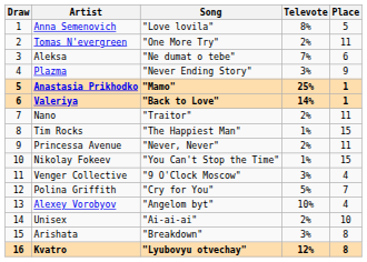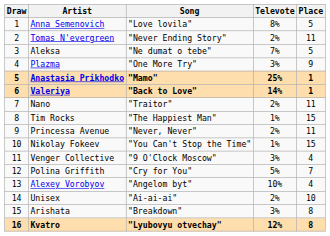 <table class="sortable wikitable" style="margin: 1em auto 1em auto; text-align:center">
 <tr>
 <th>Draw</th>
 <th>Artist</th>
 <th>Song</th>
 <th>Televote</th>
 <th>Place</th>
 </tr>
 <tr>
 <td>1</td>
 <td align="left"><a href='#'>Anna Semenovich</a></td>
 <td align="left">"Love lovila"</td>
 <td>8%</td>
 <td>5</td>
 </tr>
 <tr>
 <td>2</td>
 <td align="left"><a href='#'>Tomas N'evergreen</a></td>
-<td align="left">"One More Try"</td>
+<td align="left">"Never Ending Story"</td>
 <td>2%</td>
 <td>11</td>
 </tr>
 <tr>
 <td>3</td>
 <td align="left">Aleksa</td>
 <td align="left">"Ne dumat o tebe"</td>
 <td>7%</td>
-<td>6</td>
+<td>5</td>
 </tr>
 <tr>
 <td>4</td>
 <td align="left"><a href='#'>Plazma</a></td>
-<td align="left">"Never Ending Story"</td>
+<td align="left">"One More Try"</td>
 <td>3%</td>
 <td>9</td>
 </tr>
 <tr style="font-weight:bold;background:navajowhite;">
 <td>5</td>
 <td align="left"><a href='#'>Anastasia Prikhodko</a></td>
 <td align="left">"Mamo"</td>
 <td>25%</td>
 <td>1</td>
 </tr>
 <tr style="font-weight:bold; background:navajowhite;">
 <td>6</td>
 <td align="left"><a href='#'>Valeriya</a></td>
 <td align="left">"Back to Love"</td>
 <td>14%</td>
 <td>1</td>
 </tr>
 <tr>
 <td>7</td>
 <td align="left">Nano</td>
 <td align="left">"Traitor"</td>
 <td>2%</td>
 <td>11</td>
 </tr>
 <tr>
 <td>8</td>
 <td align="left">Tim Rocks</td>
 <td align="left">"The Happiest Man"</td>
 <td>1%</td>
 <td>15</td>
 </tr>
 <tr>
 <td>9</td>
 <td align="left">Princessa Avenue</td>
 <td align="left">"Never, Never"</td>
 <td>2%</td>
 <td>11</td>
 </tr>
 <tr>
 <td>10</td>
 <td align="left">Nikolay Fokeev</td>
 <td align="left">"You Can't Stop the Time"</td>
 <td>1%</td>
 <td>15</td>
 </tr>
 <tr>
 <td>11</td>
 <td align="left">Venger Collective</td>
 <td align="left">"9 O'Clock Moscow"</td>
 <td>3%</td>
 <td>4</td>
 </tr>
 <tr>
 <td>12</td>
 <td align="left">Polina Griffith</td>
 <td align="left">"Cry for You"</td>
 <td>5%</td>
 <td>7</td>
 </tr>
 <tr>
 <td>13</td>
 <td align="left"><a href='#'>Alexey Vorobyov</a></td>
 <td align="left">"Angelom byt"</td>
 <td>10%</td>
 <td>4</td>
 </tr>
 <tr>
 <td>14</td>
 <td align="left">Unisex</td>
 <td align="left">"Ai-ai-ai"</td>
 <td>2%</td>
 <td>10</td>
 </tr>
 <tr>
 <td>15</td>
 <td align="left">Arishata</td>
 <td align="left">"Breakdown"</td>
 <td>3%</td>
 <td>8</td>
 </tr>
 <tr style="font-weight:bold; background:navajowhite;">
 <td>16</td>
 <td align="left">Kvatro</td>
 <td align="left">"Lyubovyu otvechay"</td>
 <td>12%</td>
 <td>8</td>
 </tr>
 </table>
